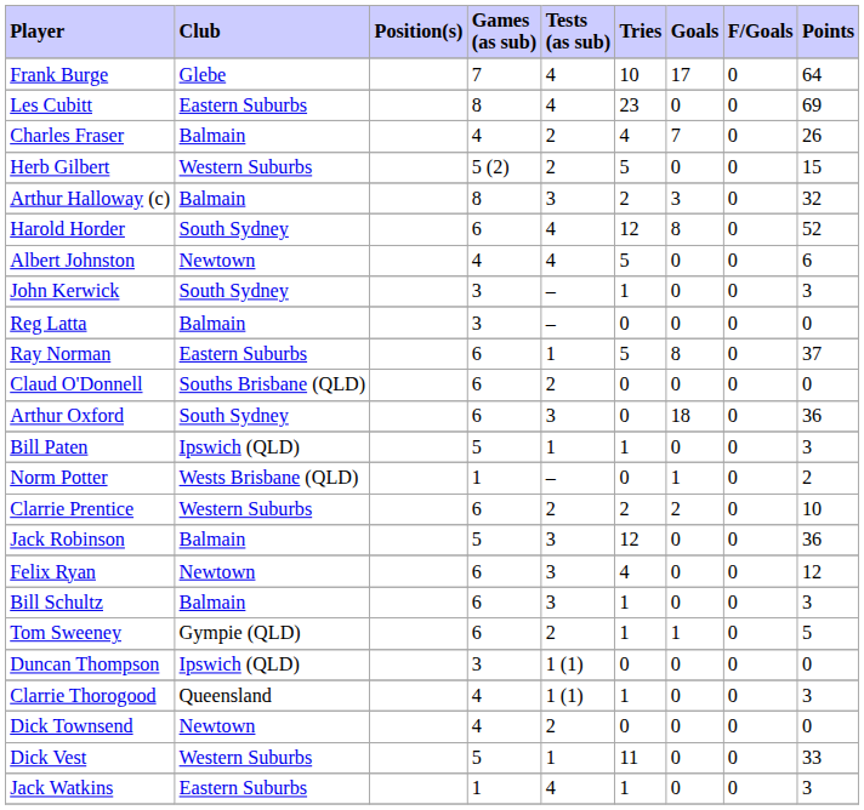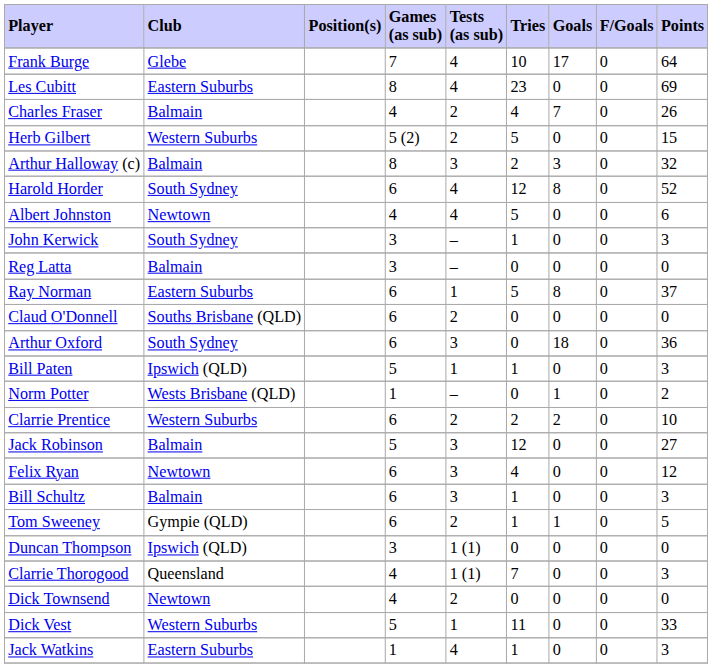 <table class=wikitable>
 <tr bgcolor="#CCCCFF">
 <td><strong>Player</strong></td>
 <td><strong>Club</strong></td>
 <td><strong>Position(s)</strong></td>
 <td><strong>Games<br>(as sub)</strong></td>
 <td><strong>Tests<br>(as sub)</strong></td>
 <td><strong>Tries</strong></td>
 <td><strong>Goals</strong></td>
 <td><strong>F/Goals</strong></td>
 <td><strong>Points</strong></td>
 </tr>
 <tr>
 </tr>
 <tr bgcolor="#FFFFFF">
 <td><a href='#'>Frank Burge</a></td>
 <td> <a href='#'>Glebe</a></td>
 <td></td>
 <td>7</td>
 <td>4</td>
 <td>10</td>
 <td>17</td>
 <td>0</td>
 <td>64</td>
 </tr>
 <tr>
 </tr>
 <tr bgcolor="#FFFFFF">
 <td><a href='#'>Les Cubitt</a></td>
 <td> <a href='#'>Eastern Suburbs</a></td>
 <td></td>
 <td>8</td>
 <td>4</td>
 <td>23</td>
 <td>0</td>
 <td>0</td>
 <td>69</td>
 </tr>
 <tr>
 </tr>
 <tr bgcolor="#FFFFFF">
 <td><a href='#'>Charles Fraser</a></td>
 <td> <a href='#'>Balmain</a></td>
 <td></td>
 <td>4</td>
 <td>2</td>
 <td>4</td>
 <td>7</td>
 <td>0</td>
 <td>26</td>
 </tr>
 <tr>
 </tr>
 <tr bgcolor="#FFFFFF">
 <td><a href='#'>Herb Gilbert</a></td>
 <td> <a href='#'>Western Suburbs</a></td>
 <td></td>
 <td>5 (2)</td>
 <td>2</td>
 <td>5</td>
 <td>0</td>
 <td>0</td>
 <td>15</td>
 </tr>
 <tr>
 </tr>
 <tr bgcolor="#FFFFFF">
 <td><a href='#'>Arthur Halloway</a> (c)</td>
 <td> <a href='#'>Balmain</a></td>
 <td></td>
 <td>8</td>
 <td>3</td>
 <td>2</td>
 <td>3</td>
 <td>0</td>
 <td>32</td>
 </tr>
 <tr>
 </tr>
 <tr bgcolor="#FFFFFF">
 <td><a href='#'>Harold Horder</a></td>
 <td> <a href='#'>South Sydney</a></td>
 <td></td>
 <td>6</td>
 <td>4</td>
 <td>12</td>
 <td>8</td>
 <td>0</td>
 <td>52</td>
 </tr>
 <tr>
 </tr>
 <tr bgcolor="#FFFFFF">
 <td><a href='#'>Albert Johnston</a></td>
 <td> <a href='#'>Newtown</a></td>
 <td></td>
 <td>4</td>
 <td>4</td>
 <td>5</td>
 <td>0</td>
 <td>0</td>
 <td>6</td>
 </tr>
 <tr>
 </tr>
 <tr bgcolor="#FFFFFF">
 <td><a href='#'>John Kerwick</a></td>
 <td> <a href='#'>South Sydney</a></td>
 <td></td>
 <td>3</td>
 <td>–</td>
 <td>1</td>
 <td>0</td>
 <td>0</td>
 <td>3</td>
 </tr>
 <tr>
 </tr>
 <tr bgcolor="#FFFFFF">
 <td><a href='#'>Reg Latta</a></td>
 <td> <a href='#'>Balmain</a></td>
 <td></td>
 <td>3</td>
 <td>–</td>
 <td>0</td>
 <td>0</td>
 <td>0</td>
 <td>0</td>
 </tr>
 <tr>
 </tr>
 <tr bgcolor="#FFFFFF">
 <td><a href='#'>Ray Norman</a></td>
 <td> <a href='#'>Eastern Suburbs</a></td>
 <td></td>
 <td>6</td>
 <td>1</td>
 <td>5</td>
 <td>8</td>
 <td>0</td>
 <td>37</td>
 </tr>
 <tr>
 </tr>
 <tr bgcolor="#FFFFFF">
 <td><a href='#'>Claud O'Donnell</a></td>
 <td> <a href='#'>Souths Brisbane</a> (QLD)</td>
 <td></td>
 <td>6</td>
 <td>2</td>
 <td>0</td>
 <td>0</td>
 <td>0</td>
 <td>0</td>
 </tr>
 <tr>
 </tr>
 <tr bgcolor="#FFFFFF">
 <td><a href='#'>Arthur Oxford</a></td>
 <td> <a href='#'>South Sydney</a></td>
 <td></td>
 <td>6</td>
 <td>3</td>
 <td>0</td>
 <td>18</td>
 <td>0</td>
 <td>36</td>
 </tr>
 <tr>
 </tr>
 <tr bgcolor="#FFFFFF">
 <td><a href='#'>Bill Paten</a></td>
 <td> <a href='#'>Ipswich</a> (QLD)</td>
 <td></td>
 <td>5</td>
 <td>1</td>
 <td>1</td>
 <td>0</td>
 <td>0</td>
 <td>3</td>
 </tr>
 <tr>
 </tr>
 <tr bgcolor="#FFFFFF">
 <td><a href='#'>Norm Potter</a></td>
 <td> <a href='#'>Wests Brisbane</a> (QLD)</td>
 <td></td>
 <td>1</td>
 <td>–</td>
 <td>0</td>
 <td>1</td>
 <td>0</td>
 <td>2</td>
 </tr>
 <tr>
 </tr>
 <tr bgcolor="#FFFFFF">
 <td><a href='#'>Clarrie Prentice</a></td>
 <td> <a href='#'>Western Suburbs</a></td>
 <td></td>
 <td>6</td>
 <td>2</td>
 <td>2</td>
 <td>2</td>
 <td>0</td>
 <td>10</td>
 </tr>
 <tr>
 </tr>
 <tr bgcolor="#FFFFFF">
 <td><a href='#'>Jack Robinson</a></td>
 <td> <a href='#'>Balmain</a></td>
 <td></td>
 <td>5</td>
 <td>3</td>
 <td>12</td>
 <td>0</td>
 <td>0</td>
-<td>36</td>
+<td>27</td>
 </tr>
 <tr>
 </tr>
 <tr bgcolor="#FFFFFF">
 <td><a href='#'>Felix Ryan</a></td>
 <td> <a href='#'>Newtown</a></td>
 <td></td>
 <td>6</td>
 <td>3</td>
 <td>4</td>
 <td>0</td>
 <td>0</td>
 <td>12</td>
 </tr>
 <tr>
 </tr>
 <tr bgcolor="#FFFFFF">
 <td><a href='#'>Bill Schultz</a></td>
 <td> <a href='#'>Balmain</a></td>
 <td></td>
 <td>6</td>
 <td>3</td>
 <td>1</td>
 <td>0</td>
 <td>0</td>
 <td>3</td>
 </tr>
 <tr>
 </tr>
 <tr bgcolor="#FFFFFF">
 <td><a href='#'>Tom Sweeney</a></td>
 <td> Gympie (QLD)</td>
 <td></td>
 <td>6</td>
 <td>2</td>
 <td>1</td>
 <td>1</td>
 <td>0</td>
 <td>5</td>
 </tr>
 <tr>
 </tr>
 <tr bgcolor="#FFFFFF">
 <td><a href='#'>Duncan Thompson</a></td>
 <td> <a href='#'>Ipswich</a> (QLD)</td>
 <td></td>
 <td>3</td>
 <td>1 (1)</td>
 <td>0</td>
 <td>0</td>
 <td>0</td>
 <td>0</td>
 </tr>
 <tr>
 </tr>
 <tr bgcolor="#FFFFFF">
 <td><a href='#'>Clarrie Thorogood</a></td>
 <td> Queensland</td>
 <td></td>
 <td>4</td>
 <td>1 (1)</td>
-<td>1</td>
+<td>7</td>
 <td>0</td>
 <td>0</td>
 <td>3</td>
 </tr>
 <tr>
 </tr>
 <tr bgcolor="#FFFFFF">
 <td><a href='#'>Dick Townsend</a></td>
 <td> <a href='#'>Newtown</a></td>
 <td></td>
 <td>4</td>
 <td>2</td>
 <td>0</td>
 <td>0</td>
 <td>0</td>
 <td>0</td>
 </tr>
 <tr>
 </tr>
 <tr bgcolor="#FFFFFF">
 <td><a href='#'>Dick Vest</a></td>
 <td> <a href='#'>Western Suburbs</a></td>
 <td></td>
 <td>5</td>
 <td>1</td>
 <td>11</td>
 <td>0</td>
 <td>0</td>
 <td>33</td>
 </tr>
 <tr>
 </tr>
 <tr bgcolor="#FFFFFF">
 <td><a href='#'>Jack Watkins</a></td>
 <td> <a href='#'>Eastern Suburbs</a></td>
 <td></td>
 <td>1</td>
 <td>4</td>
 <td>1</td>
 <td>0</td>
 <td>0</td>
 <td>3</td>
 </tr>
 <tr>
 </tr>
 </table>
